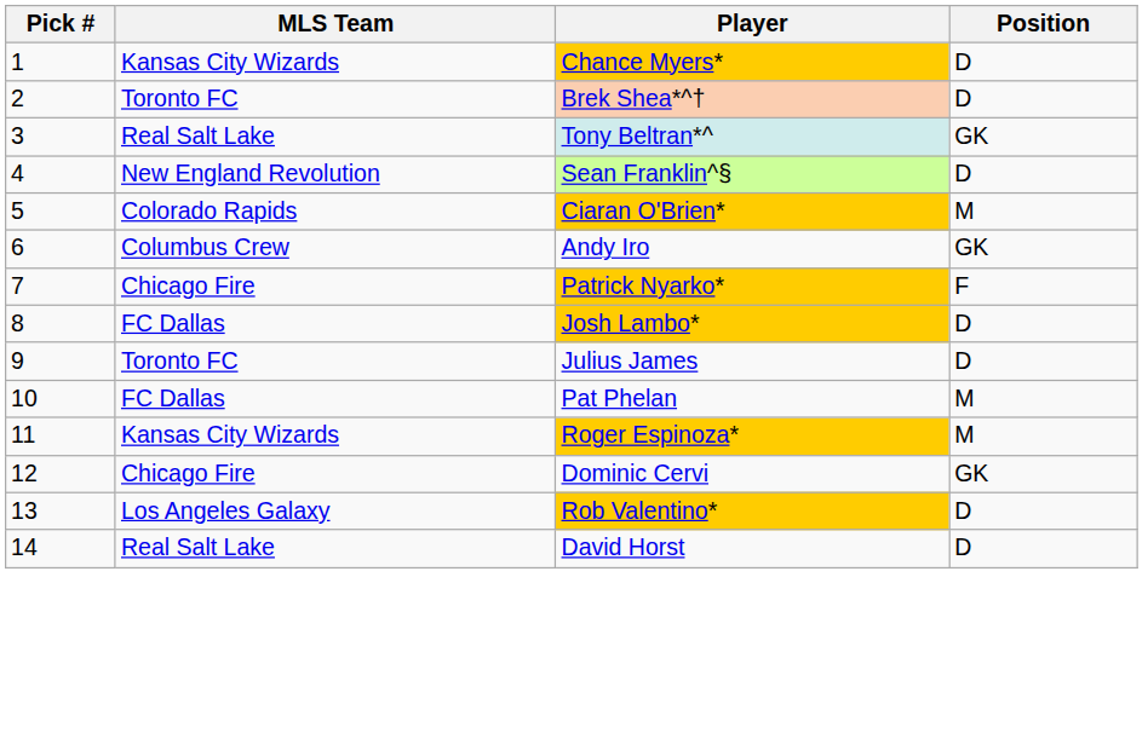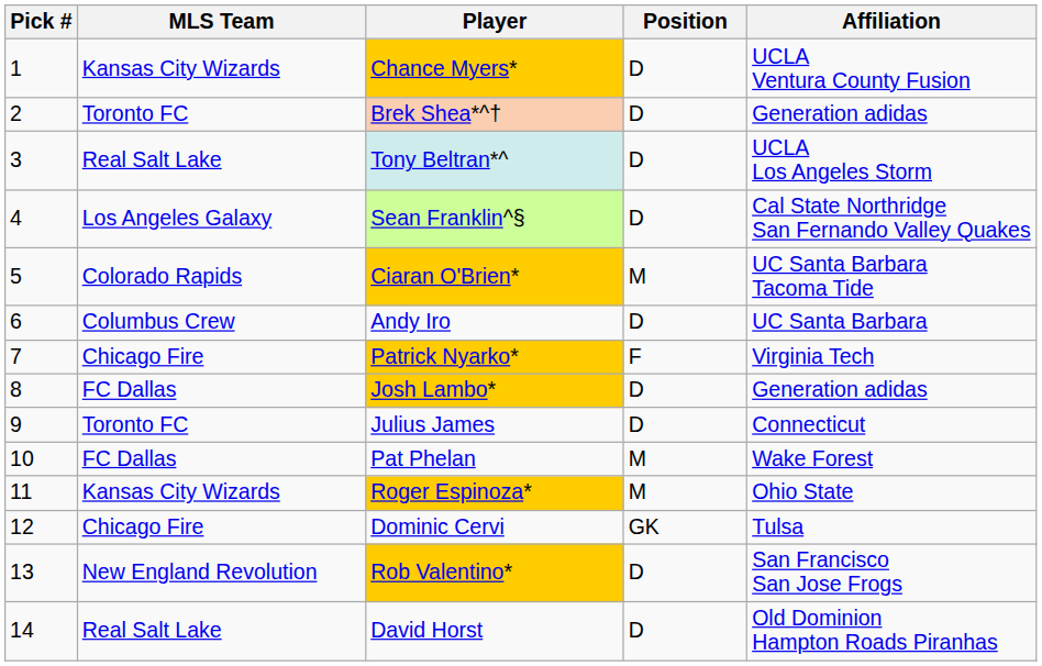 <table class="wikitable sortable sortable">
 <tr>
 <th style="width:7%;">Pick #</th>
 <th style="width:28%;">MLS Team</th>
 <th style="width:25%;">Player</th>
 <th style="width:12%;">Position</th>
+<th>Affiliation</th>
 </tr>
 <tr>
 <td>1</td>
 <td><a href='#'>Kansas City Wizards</a></td>
 <td style="background:#FFCC00"> <a href='#'>Chance Myers</a>*</td>
 <td>D</td>
+<td><a href='#'>UCLA</a><br><a href='#'>Ventura County Fusion</a></td>
 </tr>
 <tr>
 <td>2</td>
 <td><a href='#'>Toronto FC</a></td>
 <td bgcolor="#FBCEB1"> <a href='#'>Brek Shea</a>*^†</td>
 <td>D</td>
+<td><a href='#'>Generation adidas</a></td>
 </tr>
 <tr>
 <td>3</td>
 <td><a href='#'>Real Salt Lake</a></td>
 <td style="background:#CFECEC"> <a href='#'>Tony Beltran</a>*^</td>
-<td>GK</td>
+<td>D</td>
+<td><a href='#'>UCLA</a><br><a href='#'>Los Angeles Storm</a></td>
 </tr>
 <tr>
 <td>4</td>
-<td><a href='#'>New England Revolution</a></td>
+<td><a href='#'>Los Angeles Galaxy</a></td>
 <td style="background:#CCFF99"> <a href='#'>Sean Franklin</a>^§</td>
 <td>D</td>
+<td><a href='#'>Cal State Northridge</a><br><a href='#'>San Fernando Valley Quakes</a></td>
 </tr>
 <tr>
 <td>5</td>
 <td><a href='#'>Colorado Rapids</a></td>
 <td style="background:#FFCC00"> <a href='#'>Ciaran O'Brien</a>*</td>
 <td>M</td>
+<td><a href='#'>UC Santa Barbara</a><br><a href='#'>Tacoma Tide</a></td>
 </tr>
 <tr>
 <td>6</td>
 <td><a href='#'>Columbus Crew</a></td>
 <td> <a href='#'>Andy Iro</a></td>
-<td>GK</td>
+<td>D</td>
+<td><a href='#'>UC Santa Barbara</a></td>
 </tr>
 <tr>
 <td>7</td>
 <td><a href='#'>Chicago Fire</a></td>
 <td style="background:#FFCC00"> <a href='#'>Patrick Nyarko</a>*</td>
 <td>F</td>
+<td><a href='#'>Virginia Tech</a></td>
 </tr>
 <tr>
 <td>8</td>
 <td><a href='#'>FC Dallas</a></td>
 <td style="background:#FFCC00"> <a href='#'>Josh Lambo</a>*</td>
 <td>D</td>
+<td><a href='#'>Generation adidas</a></td>
 </tr>
 <tr>
 <td>9</td>
 <td><a href='#'>Toronto FC</a></td>
 <td> <a href='#'>Julius James</a></td>
 <td>D</td>
+<td><a href='#'>Connecticut</a></td>
 </tr>
 <tr>
 <td>10</td>
 <td><a href='#'>FC Dallas</a></td>
 <td> <a href='#'>Pat Phelan</a></td>
 <td>M</td>
+<td><a href='#'>Wake Forest</a></td>
 </tr>
 <tr>
 <td>11</td>
 <td><a href='#'>Kansas City Wizards</a></td>
 <td style="background:#FFCC00"> <a href='#'>Roger Espinoza</a>*</td>
 <td>M</td>
+<td><a href='#'>Ohio State</a></td>
 </tr>
 <tr>
 <td>12</td>
 <td><a href='#'>Chicago Fire</a></td>
 <td> <a href='#'>Dominic Cervi</a></td>
 <td>GK</td>
+<td><a href='#'>Tulsa</a></td>
 </tr>
 <tr>
 <td>13</td>
-<td><a href='#'>Los Angeles Galaxy</a></td>
+<td><a href='#'>New England Revolution</a></td>
 <td style="background:#FFCC00"> <a href='#'>Rob Valentino</a>*</td>
 <td>D</td>
+<td><a href='#'>San Francisco</a><br><a href='#'>San Jose Frogs</a></td>
 </tr>
 <tr>
 <td>14</td>
 <td><a href='#'>Real Salt Lake</a></td>
 <td> <a href='#'>David Horst</a></td>
 <td>D</td>
+<td><a href='#'>Old Dominion</a><br><a href='#'>Hampton Roads Piranhas</a></td>
 </tr>
 </table>
